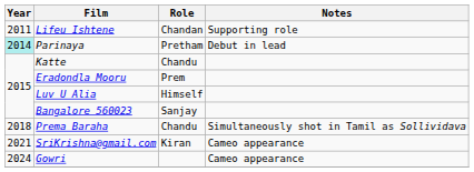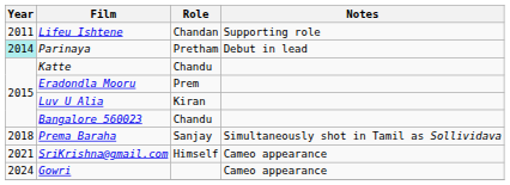 <table class="wikitable sortable">
 <tr>
 <th>Year</th>
 <th>Film</th>
 <th>Role</th>
 <th>Notes</th>
 </tr>
 <tr>
 <td>2011</td>
 <td ! scope="row"><em><a href='#'>Lifeu Ishtene</a></em></td>
 <td>Chandan</td>
 <td>Supporting role</td>
 </tr>
 <tr>
 <td style="background: paleturquoise;">2014</td>
 <td><em>Parinaya</em></td>
 <td>Pretham</td>
 <td>Debut in lead</td>
 </tr>
 <tr>
 <td rowspan="4">2015</td>
 <td><em>Katte</em></td>
 <td>Chandu</td>
 <td></td>
 </tr>
 <tr>
 <td><em><a href='#'>Eradondla Mooru</a></em></td>
 <td>Prem</td>
 <td></td>
 </tr>
 <tr>
 <td><em><a href='#'>Luv U Alia</a></em></td>
-<td>Himself</td>
+<td>Kiran</td>
 <td></td>
 </tr>
 <tr>
 <td><em><a href='#'>Bangalore 560023</a></em></td>
-<td>Sanjay</td>
+<td>Chandu</td>
 <td></td>
 </tr>
 <tr>
 <td>2018</td>
 <td><em><a href='#'>Prema Baraha</a></em></td>
-<td>Chandu</td>
+<td>Sanjay</td>
 <td>Simultaneously shot in Tamil as <em>Sollividava</em></td>
 </tr>
 <tr>
 <td>2021</td>
 <td><em><a href='#'>SriKrishna@gmail.com</a></em></td>
-<td>Kiran</td>
+<td>Himself</td>
 <td>Cameo appearance</td>
 </tr>
 <tr>
 <td>2024</td>
 <td><em><a href='#'>Gowri</a></em></td>
 <td></td>
 <td>Cameo appearance</td>
 </tr>
 <tr>
 </tr>
 </table>
